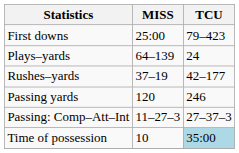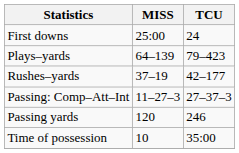 <table class="wikitable">
 <tr>
 <th>Statistics</th>
 <th>MISS</th>
 <th>TCU</th>
 </tr>
 <tr>
 <td>First downs</td>
 <td>25:00</td>
-<td>79–423</td>
+<td>24</td>
 </tr>
 <tr>
 <td>Plays–yards</td>
 <td>64–139</td>
-<td>24</td>
+<td>79–423</td>
 </tr>
 <tr>
 <td>Rushes–yards</td>
 <td>37–19</td>
 <td>42–177</td>
 </tr>
 <tr>
+<td>Passing: Comp–Att–Int</td>
+<td>11–27–3</td>
+<td>27–37–3</td>
+</tr>
+<tr>
 <td>Passing yards</td>
 <td>120</td>
 <td>246</td>
 </tr>
 <tr>
-<td>Passing: Comp–Att–Int</td>
-<td>11–27–3</td>
-<td>27–37–3</td>
-</tr>
-<tr>
 <td>Time of possession</td>
 <td>10</td>
-<td style="background: lightblue;">35:00</td>
+<td>35:00</td>
 </tr>
 <tr>
 </tr>
 </table>
